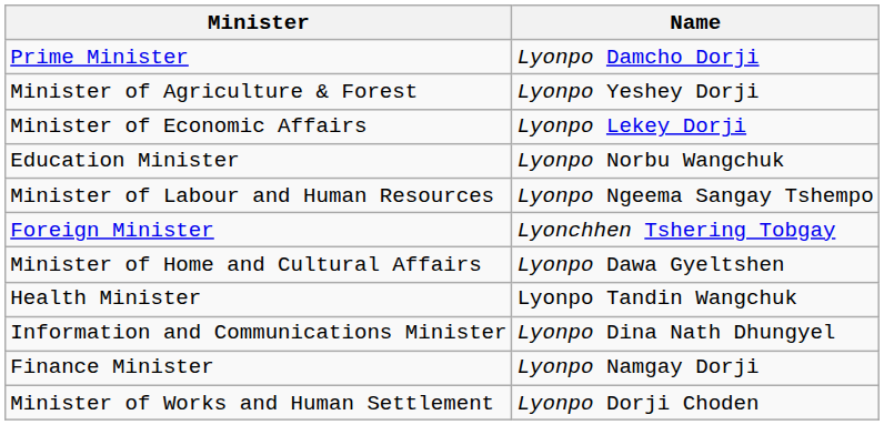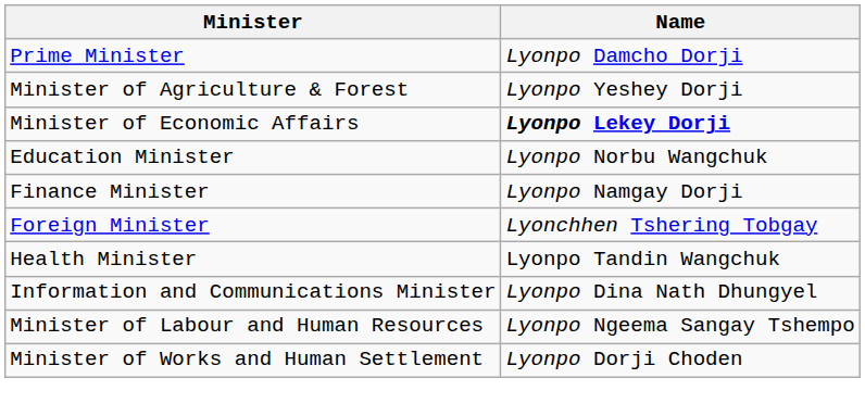 <table class="wikitable sortable">
 <tr>
 <th>Minister</th>
 <th>Name</th>
 </tr>
 <tr>
 <td><a href='#'>Prime Minister</a></td>
 <td><em>Lyonpo</em> <a href='#'>Damcho Dorji</a></td>
 </tr>
 <tr>
 <td>Minister of Agriculture & Forest</td>
 <td><em>Lyonpo</em> Yeshey Dorji</td>
 </tr>
 <tr>
 <td>Minister of Economic Affairs</td>
-<td><em>Lyonpo</em> <a href='#'>Lekey Dorji</a></td>
+<td><strong><em>Lyonpo</em> <a href='#'>Lekey Dorji</a></strong></td>
 </tr>
 <tr>
 <td>Education Minister</td>
 <td><em>Lyonpo</em> Norbu Wangchuk</td>
 </tr>
 <tr>
-<td>Minister of Labour and Human Resources</td>
-<td><em>Lyonpo</em> Ngeema Sangay Tshempo</td>
+<td>Finance Minister</td>
+<td><em>Lyonpo</em> Namgay Dorji</td>
 </tr>
 <tr>
 <td><a href='#'>Foreign Minister</a></td>
 <td><em>Lyonchhen</em> <a href='#'>Tshering Tobgay</a></td>
-</tr>
-<tr>
-<td>Minister of Home and Cultural Affairs</td>
-<td><em>Lyonpo</em> Dawa Gyeltshen</td>
 </tr>
 <tr>
 <td>Health Minister</td>
 <td>Lyonpo Tandin Wangchuk</td>
 </tr>
 <tr>
 <td>Information and Communications Minister</td>
 <td><em>Lyonpo</em> Dina Nath Dhungyel</td>
 </tr>
 <tr>
-<td>Finance Minister</td>
-<td><em>Lyonpo</em> Namgay Dorji</td>
+<td>Minister of Labour and Human Resources</td>
+<td><em>Lyonpo</em> Ngeema Sangay Tshempo</td>
 </tr>
 <tr>
 <td>Minister of Works and Human Settlement</td>
 <td><em>Lyonpo</em> Dorji Choden</td>
 </tr>
 </table>
